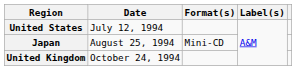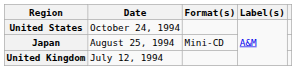 <table class="wikitable plainrowheaders">
 <tr>
 <th scope="col">Region</th>
 <th scope="col">Date</th>
 <th scope="col">Format(s)</th>
 <th scope="col">Label(s)</th>
 <th scope="col"></th>
 </tr>
 <tr>
 <th scope="row">United States</th>
-<td>July 12, 1994</td>
+<td>October 24, 1994</td>
 <td></td>
 <td rowspan="3"><a href='#'>A&M</a></td>
 <td></td>
 </tr>
 <tr>
 <th scope="row">Japan</th>
 <td>August 25, 1994</td>
 <td>Mini-CD</td>
 <td></td>
 </tr>
 <tr>
 <th scope="row">United Kingdom</th>
-<td>October 24, 1994</td>
+<td>July 12, 1994</td>
 <td></td>
 <td></td>
 </tr>
 </table>
